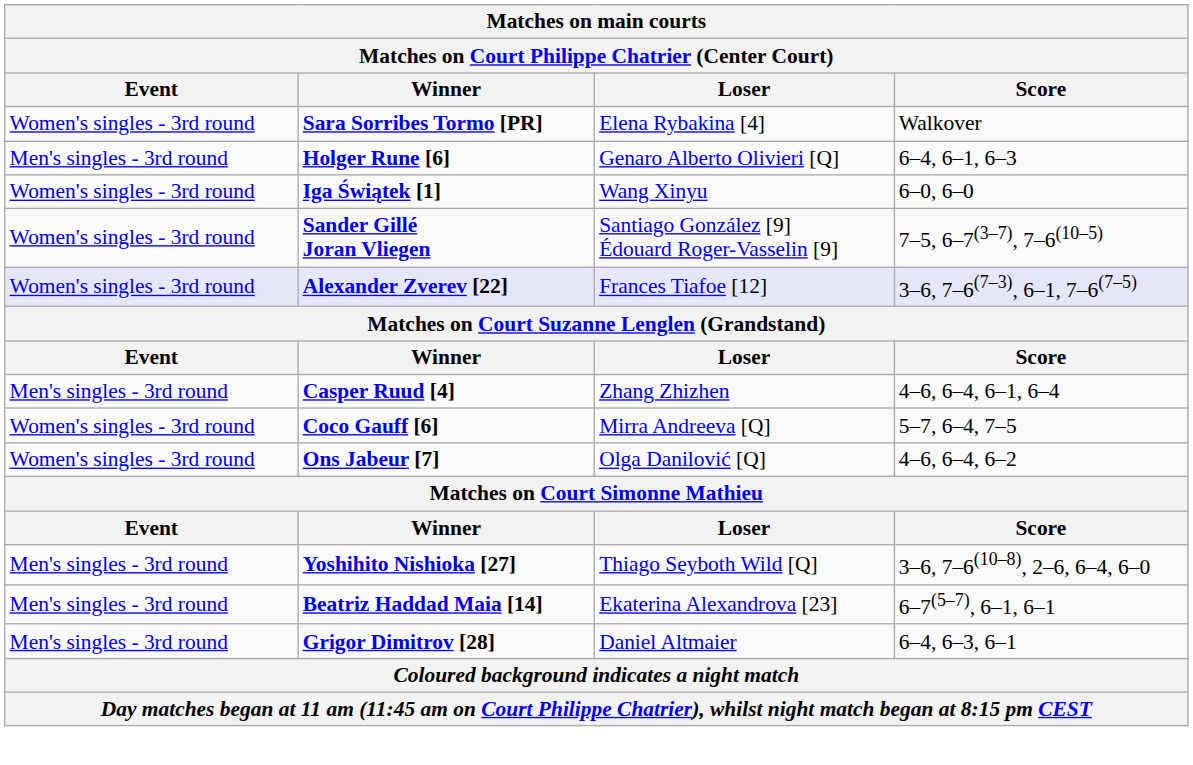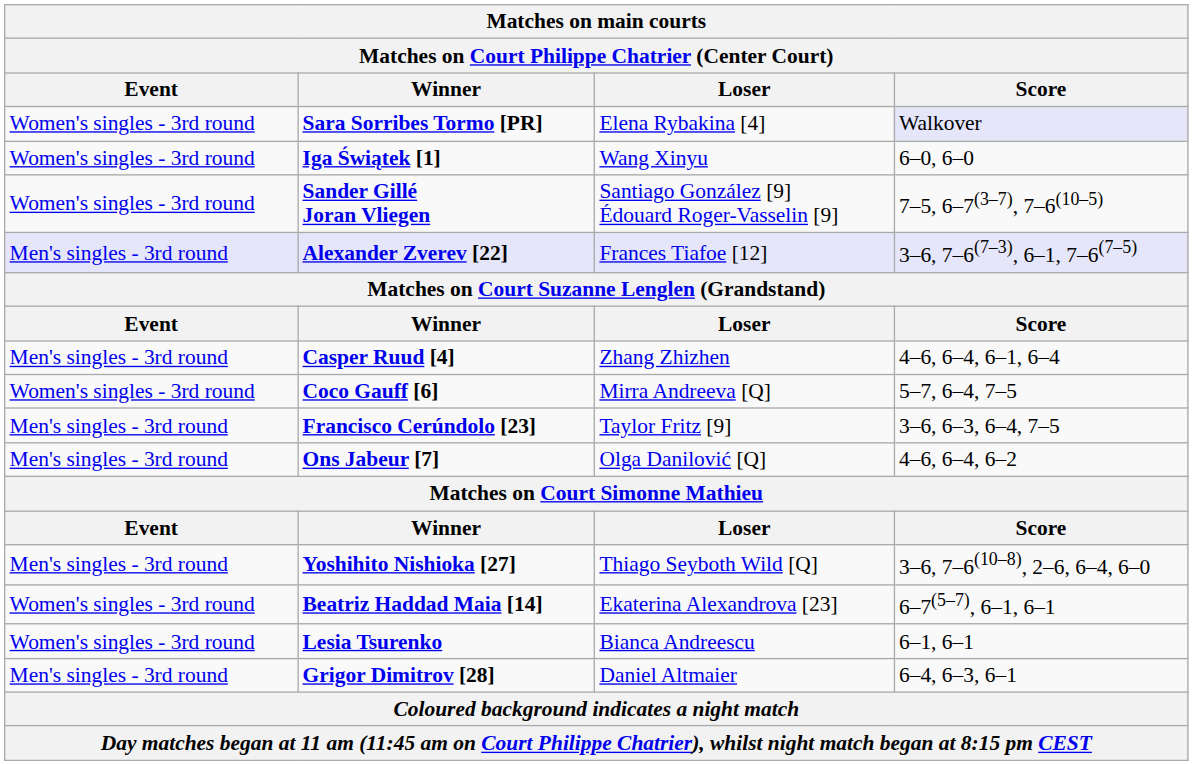 <table class="wikitable" style="margin:auto;">
 <tr>
 <th colspan=4 style=white-space:nowrap>Matches on main courts</th>
 </tr>
 <tr>
 <th colspan=4>Matches on <a href='#'>Court Philippe Chatrier</a> (Center Court)</th>
 </tr>
 <tr>
 <th width=250>Event</th>
 <th width=250>Winner</th>
 <th width=250>Loser</th>
 <th width=250>Score</th>
 </tr>
 <tr>
 <td><a href='#'>Women's singles - 3rd round</a></td>
 <td><strong> <a href='#'>Sara Sorribes Tormo</a> [PR]</strong></td>
 <td> <a href='#'>Elena Rybakina</a> [4]</td>
-<td>Walkover</td>
-</tr>
-<tr>
-<td><a href='#'>Men's singles - 3rd round</a></td>
-<td><strong> <a href='#'>Holger Rune</a> [6]</strong></td>
-<td> <a href='#'>Genaro Alberto Olivieri</a> [Q]</td>
-<td>6–4, 6–1, 6–3</td>
+<td style="background: lavender;">Walkover</td>
 </tr>
 <tr>
 <td><a href='#'>Women's singles - 3rd round</a></td>
 <td><strong> <a href='#'>Iga Świątek</a> [1]</strong></td>
 <td> <a href='#'>Wang Xinyu</a></td>
 <td>6–0, 6–0</td>
 </tr>
 <tr>
 <td><a href='#'>Women's singles - 3rd round</a></td>
 <td><strong> <a href='#'>Sander Gillé</a><br>  <a href='#'>Joran Vliegen</a></strong></td>
 <td> <a href='#'>Santiago González</a> [9] <br>  <a href='#'>Édouard Roger-Vasselin</a> [9]</td>
 <td>7–5, 6–7<sup>(3–7)</sup>, 7–6<sup>(10–5)</sup></td>
 </tr>
 <tr style="background:lavender">
-<td><a href='#'>Women's singles - 3rd round</a></td>
+<td><a href='#'>Men's singles - 3rd round</a></td>
 <td><strong> <a href='#'>Alexander Zverev</a> [22]</strong></td>
 <td> <a href='#'>Frances Tiafoe</a> [12]</td>
 <td>3–6, 7–6<sup>(7–3)</sup>, 6–1, 7–6<sup>(7–5)</sup></td>
 </tr>
 <tr>
 <th colspan=4>Matches on <a href='#'>Court Suzanne Lenglen</a> (Grandstand)</th>
 </tr>
 <tr>
 <th width=250>Event</th>
 <th width=250>Winner</th>
 <th width=250>Loser</th>
 <th width=250>Score</th>
 </tr>
 <tr>
 <td><a href='#'>Men's singles - 3rd round</a></td>
 <td><strong> <a href='#'>Casper Ruud</a> [4]</strong></td>
 <td> <a href='#'>Zhang Zhizhen</a></td>
 <td>4–6, 6–4, 6–1, 6–4</td>
 </tr>
 <tr>
 <td><a href='#'>Women's singles - 3rd round</a></td>
 <td><strong> <a href='#'>Coco Gauff</a> [6]</strong></td>
 <td> <a href='#'>Mirra Andreeva</a> [Q]</td>
 <td>5–7, 6–4, 7–5</td>
 </tr>
 <tr>
-<td><a href='#'>Women's singles - 3rd round</a></td>
+<td><a href='#'>Men's singles - 3rd round</a></td>
+<td><strong> <a href='#'>Francisco Cerúndolo</a> [23]</strong></td>
+<td> <a href='#'>Taylor Fritz</a> [9]</td>
+<td>3–6, 6–3, 6–4, 7–5</td>
+</tr>
+<tr>
+<td><a href='#'>Men's singles - 3rd round</a></td>
 <td><strong> <a href='#'>Ons Jabeur</a> [7]</strong></td>
 <td> <a href='#'>Olga Danilović</a> [Q]</td>
 <td>4–6, 6–4, 6–2</td>
 </tr>
 <tr>
 <th colspan=4>Matches on <a href='#'>Court Simonne Mathieu</a></th>
 </tr>
 <tr>
 <th width=250>Event</th>
 <th width=250>Winner</th>
 <th width=250>Loser</th>
 <th width=250>Score</th>
 </tr>
 <tr>
 <td><a href='#'>Men's singles - 3rd round</a></td>
 <td><strong> <a href='#'>Yoshihito Nishioka</a> [27]</strong></td>
 <td> <a href='#'>Thiago Seyboth Wild</a> [Q]</td>
 <td>3–6, 7–6<sup>(10–8)</sup>, 2–6, 6–4, 6–0</td>
 </tr>
 <tr>
-<td><a href='#'>Men's singles - 3rd round</a></td>
+<td><a href='#'>Women's singles - 3rd round</a></td>
 <td><strong> <a href='#'>Beatriz Haddad Maia</a> [14]</strong></td>
 <td> <a href='#'>Ekaterina Alexandrova</a> [23]</td>
 <td>6–7<sup>(5–7)</sup>, 6–1, 6–1</td>
+</tr>
+<tr>
+<td><a href='#'>Women's singles - 3rd round</a></td>
+<td><strong> <a href='#'>Lesia Tsurenko</a></strong></td>
+<td> <a href='#'>Bianca Andreescu</a></td>
+<td>6–1, 6–1</td>
 </tr>
 <tr>
 <td><a href='#'>Men's singles - 3rd round</a></td>
 <td><strong> <a href='#'>Grigor Dimitrov</a> [28]</strong></td>
 <td> <a href='#'>Daniel Altmaier</a></td>
 <td>6–4, 6–3, 6–1</td>
 </tr>
 <tr>
 <th colspan=4><em>Coloured background indicates a night match</em></th>
 </tr>
 <tr>
 <th colspan=4><em>Day matches began at 11 am (11:45 am on <a href='#'>Court Philippe Chatrier</a>), whilst night match began at 8:15 pm <a href='#'>CEST</a></em></th>
 </tr>
 </table>
